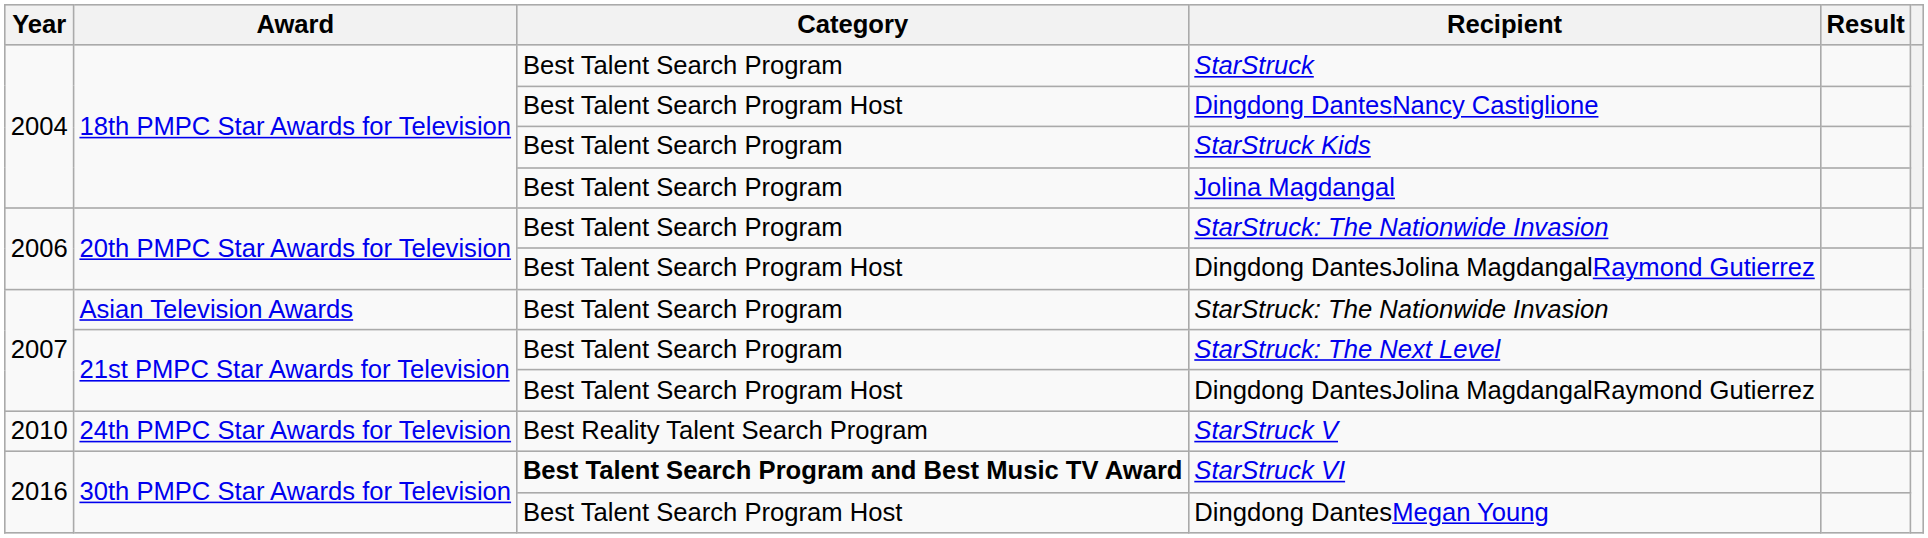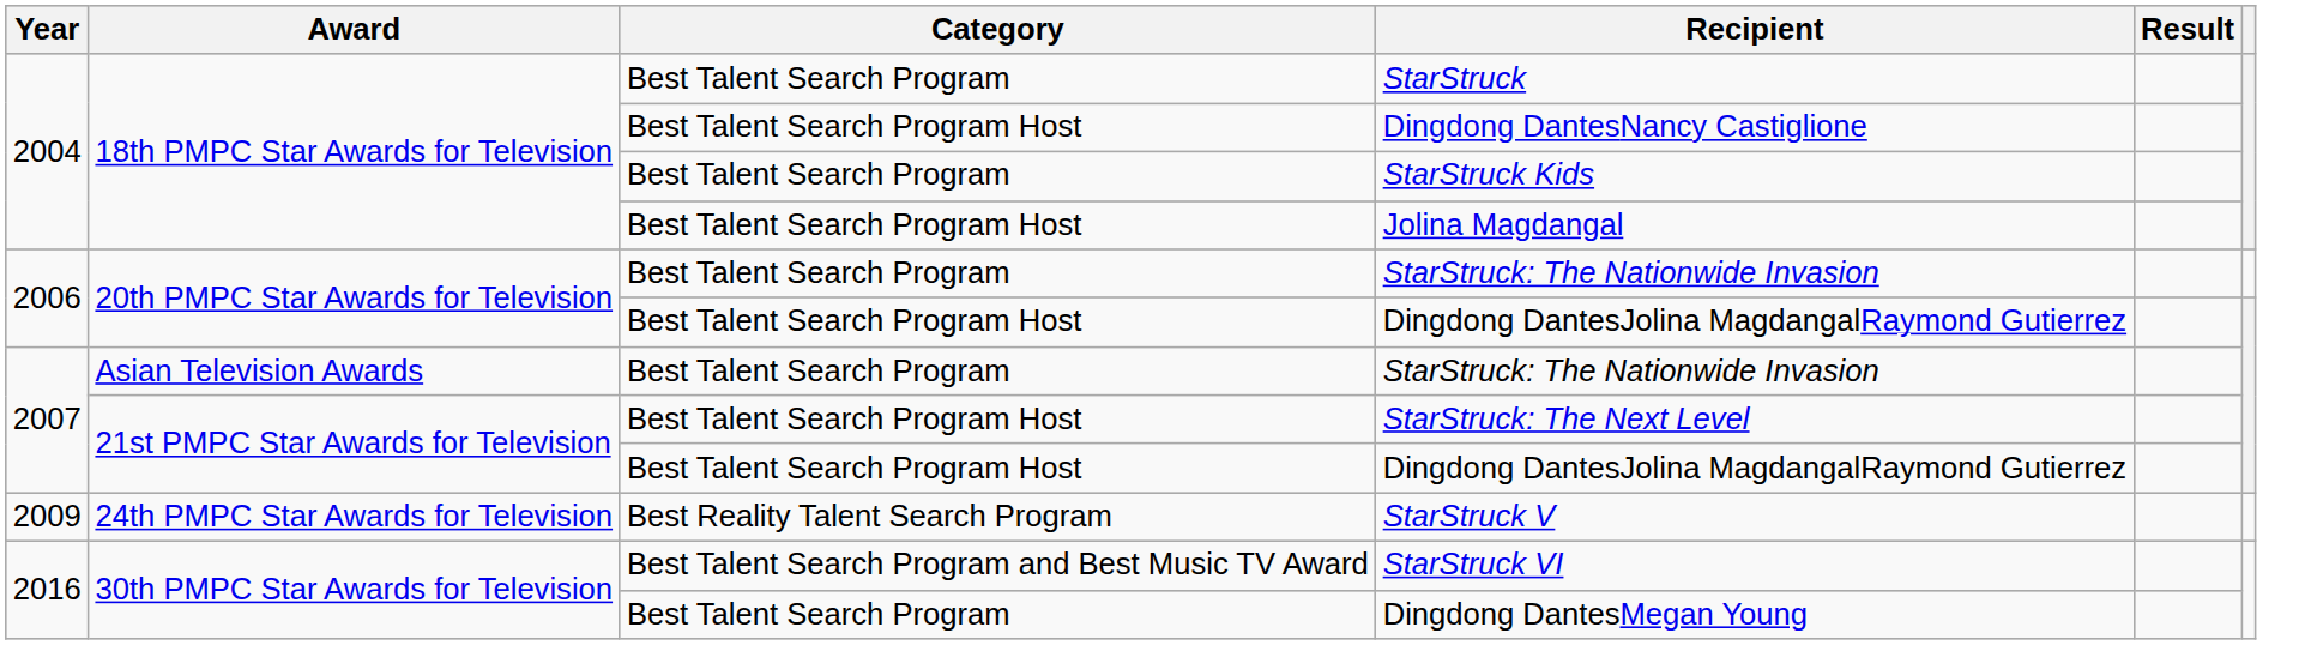 <table class="wikitable">
 <tr>
 <th>Year</th>
 <th>Award</th>
 <th>Category</th>
 <th>Recipient</th>
 <th>Result</th>
 <th></th>
 </tr>
 <tr>
 <td rowspan=4>2004</td>
 <td rowspan=4><a href='#'>18th PMPC Star Awards for Television</a></td>
 <td>Best Talent Search Program</td>
 <td><em><a href='#'>StarStruck</a></em></td>
 <td></td>
 <th rowspan=4></th>
 </tr>
 <tr>
 <td>Best Talent Search Program Host</td>
 <td><a href='#'>Dingdong Dantes</a><a href='#'>Nancy Castiglione</a></td>
 <td></td>
 </tr>
 <tr>
 <td>Best Talent Search Program</td>
 <td><em><a href='#'>StarStruck Kids</a></em></td>
 <td></td>
 </tr>
 <tr>
-<td>Best Talent Search Program</td>
+<td>Best Talent Search Program Host</td>
 <td><a href='#'>Jolina Magdangal</a></td>
 <td></td>
 </tr>
 <tr>
 <td rowspan=2>2006</td>
 <td rowspan=2><a href='#'>20th PMPC Star Awards for Television</a></td>
 <td>Best Talent Search Program</td>
 <td><em><a href='#'>StarStruck: The Nationwide Invasion</a></em></td>
 <td></td>
 <td></td>
 </tr>
 <tr>
 <td>Best Talent Search Program Host</td>
 <td>Dingdong DantesJolina Magdangal<a href='#'>Raymond Gutierrez</a></td>
 <td></td>
 <th rowspan=4></th>
 </tr>
 <tr>
 <td rowspan=3>2007</td>
 <td><a href='#'>Asian Television Awards</a></td>
 <td>Best Talent Search Program</td>
 <td><em>StarStruck: The Nationwide Invasion</em></td>
 <td></td>
 </tr>
 <tr>
 <td rowspan=2><a href='#'>21st PMPC Star Awards for Television</a></td>
-<td>Best Talent Search Program</td>
+<td>Best Talent Search Program Host</td>
 <td><em><a href='#'>StarStruck: The Next Level</a></em></td>
 <td></td>
 </tr>
 <tr>
 <td>Best Talent Search Program Host</td>
 <td>Dingdong DantesJolina MagdangalRaymond Gutierrez</td>
 <td></td>
 </tr>
 <tr>
-<td>2010</td>
+<td>2009</td>
 <td><a href='#'>24th PMPC Star Awards for Television</a></td>
 <td>Best Reality Talent Search Program</td>
 <td><em><a href='#'>StarStruck V</a></em></td>
 <td></td>
 <td></td>
 </tr>
 <tr>
 <td rowspan=2>2016</td>
 <td rowspan=2><a href='#'>30th PMPC Star Awards for Television</a></td>
-<td><strong>Best Talent Search Program and Best Music TV Award</strong></td>
+<td>Best Talent Search Program and Best Music TV Award</td>
 <td><em><a href='#'>StarStruck VI</a></em></td>
 <td></td>
 <td rowspan=2></td>
 </tr>
 <tr>
-<td>Best Talent Search Program Host</td>
+<td>Best Talent Search Program</td>
 <td>Dingdong Dantes<a href='#'>Megan Young</a></td>
 <td></td>
 </tr>
 </table>
